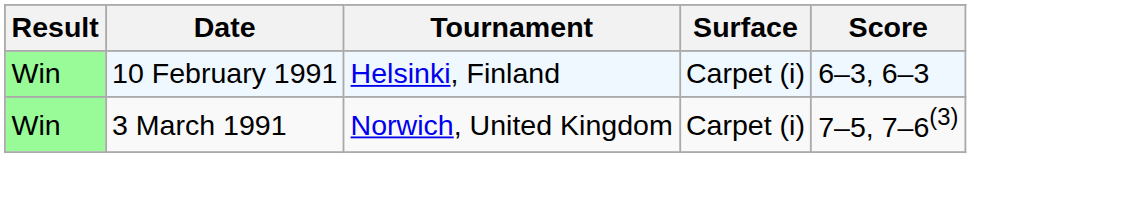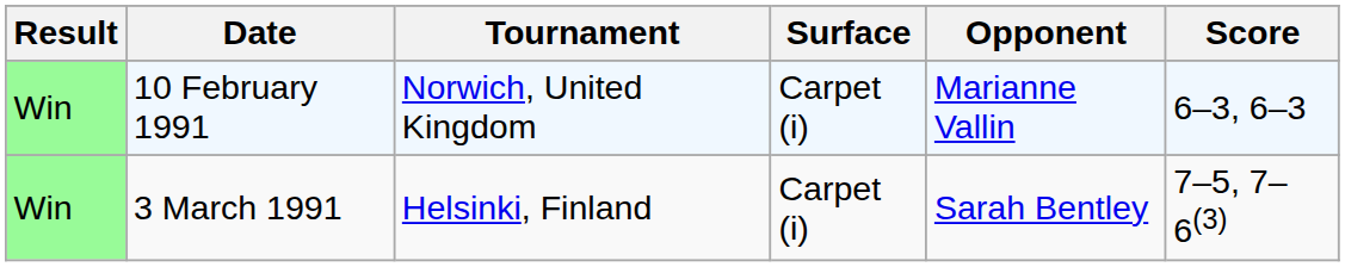 <table class="sortable wikitable" style="font-size:97%">
 <tr>
 <th>Result</th>
 <th>Date</th>
 <th>Tournament</th>
 <th>Surface</th>
+<th>Opponent</th>
 <th class="unsortable">Score</th>
 </tr>
 <tr style="background:#f0f8ff;">
 <td style="background:#98fb98;">Win</td>
 <td>10 February 1991</td>
-<td><a href='#'>Helsinki</a>, Finland</td>
+<td><a href='#'>Norwich</a>, United Kingdom</td>
 <td>Carpet (i)</td>
+<td> <a href='#'>Marianne Vallin</a></td>
 <td>6–3, 6–3</td>
 </tr>
 <tr>
 <td style="background:#98fb98;">Win</td>
 <td>3 March 1991</td>
-<td><a href='#'>Norwich</a>, United Kingdom</td>
+<td><a href='#'>Helsinki</a>, Finland</td>
 <td>Carpet (i)</td>
+<td> <a href='#'>Sarah Bentley</a></td>
 <td>7–5, 7–6<sup>(3)</sup></td>
 </tr>
 </table>
